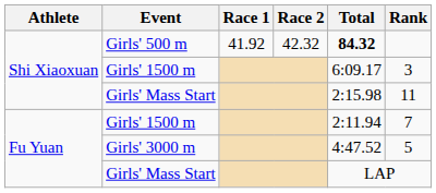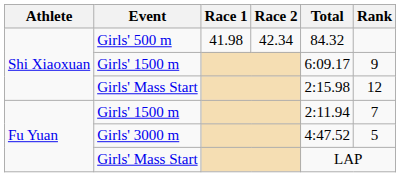 <table class="wikitable">
 <tr>
 <th>Athlete</th>
 <th>Event</th>
 <th>Race 1</th>
 <th>Race 2</th>
 <th>Total</th>
 <th>Rank</th>
 </tr>
 <tr>
 <td rowspan=3><a href='#'>Shi Xiaoxuan</a></td>
 <td><a href='#'>Girls' 500 m</a></td>
-<td align="center">41.92</td>
-<td align="center">42.32</td>
-<td align="center"><strong>84.32</strong></td>
+<td align="center">41.98</td>
+<td align="center">42.34</td>
+<td align="center">84.32</td>
 <td align="center"></td>
 </tr>
 <tr>
 <td><a href='#'>Girls' 1500 m</a></td>
 <td colspan=2 bgcolor="wheat"></td>
 <td align="center">6:09.17</td>
-<td align="center">3</td>
+<td align="center">9</td>
 </tr>
 <tr>
 <td><a href='#'>Girls' Mass Start</a></td>
 <td colspan=2 bgcolor="wheat"></td>
 <td align="center">2:15.98</td>
-<td align="center">11</td>
+<td align="center">12</td>
 </tr>
 <tr>
 <td rowspan=3><a href='#'>Fu Yuan</a></td>
 <td><a href='#'>Girls' 1500 m</a></td>
 <td colspan=2 bgcolor="wheat"></td>
 <td align="center">2:11.94</td>
 <td align="center">7</td>
 </tr>
 <tr>
 <td><a href='#'>Girls' 3000 m</a></td>
 <td colspan=2 bgcolor="wheat"></td>
 <td align="center">4:47.52</td>
 <td align="center">5</td>
 </tr>
 <tr>
 <td><a href='#'>Girls' Mass Start</a></td>
 <td colspan=2 bgcolor="wheat"></td>
 <td align="center" colspan=2>LAP</td>
 </tr>
 </table>
